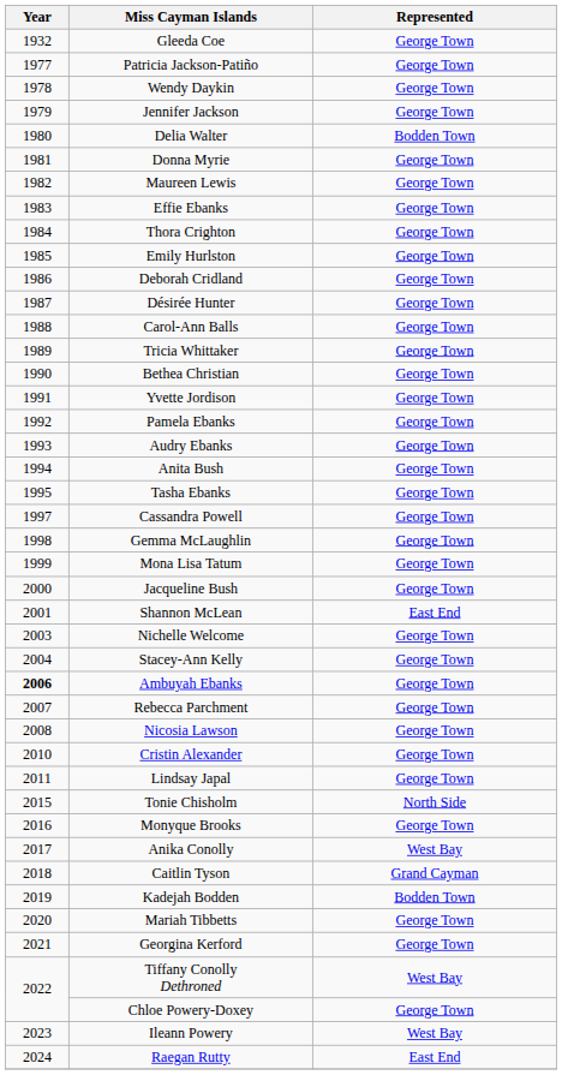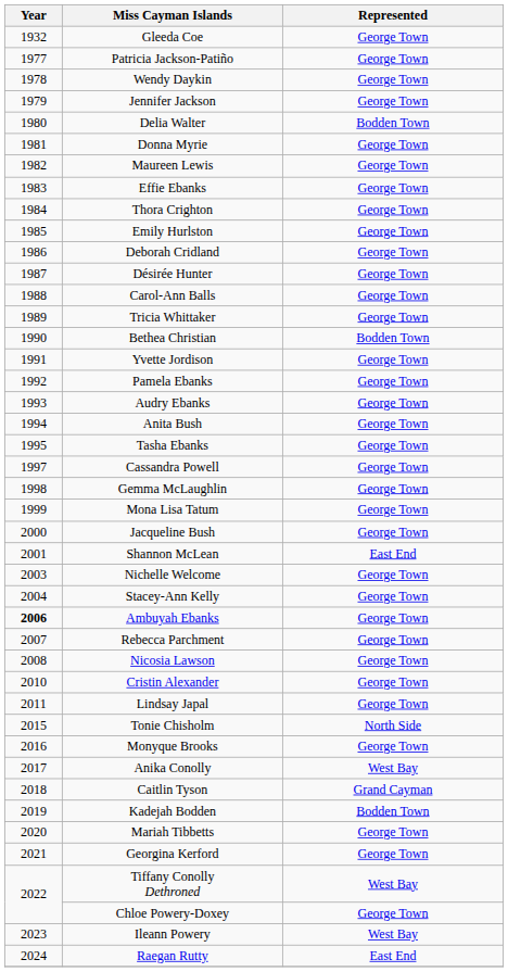 <table class="wikitable sortable" style="font-size: 95%; text-align:center">
 <tr>
 <th width="60">Year</th>
 <th width="250">Miss Cayman Islands</th>
 <th width="250">Represented</th>
 </tr>
 <tr>
 <td>1932</td>
 <td>Gleeda Coe</td>
 <td><a href='#'>George Town</a></td>
 </tr>
 <tr>
 <td>1977</td>
 <td>Patricia Jackson-Patiño</td>
 <td><a href='#'>George Town</a></td>
 </tr>
 <tr>
 <td>1978</td>
 <td>Wendy Daykin</td>
 <td><a href='#'>George Town</a></td>
 </tr>
 <tr>
 <td>1979</td>
 <td>Jennifer Jackson</td>
 <td><a href='#'>George Town</a></td>
 </tr>
 <tr>
 <td>1980</td>
 <td>Delia Walter</td>
 <td><a href='#'>Bodden Town</a></td>
 </tr>
 <tr>
 <td>1981</td>
 <td>Donna Myrie</td>
 <td><a href='#'>George Town</a></td>
 </tr>
 <tr>
 <td>1982</td>
 <td>Maureen Lewis</td>
 <td><a href='#'>George Town</a></td>
 </tr>
 <tr>
 <td>1983</td>
 <td>Effie Ebanks</td>
 <td><a href='#'>George Town</a></td>
 </tr>
 <tr>
 <td>1984</td>
 <td>Thora Crighton</td>
 <td><a href='#'>George Town</a></td>
 </tr>
 <tr>
 <td>1985</td>
 <td>Emily Hurlston</td>
 <td><a href='#'>George Town</a></td>
 </tr>
 <tr>
 <td>1986</td>
 <td>Deborah Cridland</td>
 <td><a href='#'>George Town</a></td>
 </tr>
 <tr>
 <td>1987</td>
 <td>Désirée Hunter</td>
 <td><a href='#'>George Town</a></td>
 </tr>
 <tr>
 <td>1988</td>
 <td>Carol-Ann Balls</td>
 <td><a href='#'>George Town</a></td>
 </tr>
 <tr>
 <td>1989</td>
 <td>Tricia Whittaker</td>
 <td><a href='#'>George Town</a></td>
 </tr>
 <tr>
 <td>1990</td>
 <td>Bethea Christian</td>
-<td><a href='#'>George Town</a></td>
+<td><a href='#'>Bodden Town</a></td>
 </tr>
 <tr>
 <td>1991</td>
 <td>Yvette Jordison</td>
 <td><a href='#'>George Town</a></td>
 </tr>
 <tr>
 <td>1992</td>
 <td>Pamela Ebanks</td>
 <td><a href='#'>George Town</a></td>
 </tr>
 <tr>
 <td>1993</td>
 <td>Audry Ebanks</td>
 <td><a href='#'>George Town</a></td>
 </tr>
 <tr>
 <td>1994</td>
 <td>Anita Bush</td>
 <td><a href='#'>George Town</a></td>
 </tr>
 <tr>
 <td>1995</td>
 <td>Tasha Ebanks</td>
 <td><a href='#'>George Town</a></td>
 </tr>
 <tr>
 <td>1997</td>
 <td>Cassandra Powell</td>
 <td><a href='#'>George Town</a></td>
 </tr>
 <tr>
 <td>1998</td>
 <td>Gemma McLaughlin</td>
 <td><a href='#'>George Town</a></td>
 </tr>
 <tr>
 <td>1999</td>
 <td>Mona Lisa Tatum</td>
 <td><a href='#'>George Town</a></td>
 </tr>
 <tr>
 <td>2000</td>
 <td>Jacqueline Bush</td>
 <td><a href='#'>George Town</a></td>
 </tr>
 <tr>
 <td>2001</td>
 <td>Shannon McLean</td>
 <td><a href='#'>East End</a></td>
 </tr>
 <tr>
 <td>2003</td>
 <td>Nichelle Welcome</td>
 <td><a href='#'>George Town</a></td>
 </tr>
 <tr>
 <td>2004</td>
 <td>Stacey-Ann Kelly</td>
 <td><a href='#'>George Town</a></td>
 </tr>
 <tr>
 <td><strong>2006</strong></td>
 <td><a href='#'>Ambuyah Ebanks</a></td>
 <td><a href='#'>George Town</a></td>
 </tr>
 <tr>
 <td>2007</td>
 <td>Rebecca Parchment</td>
 <td><a href='#'>George Town</a></td>
 </tr>
 <tr>
 <td>2008</td>
 <td><a href='#'>Nicosia Lawson</a></td>
 <td><a href='#'>George Town</a></td>
 </tr>
 <tr>
 <td>2010</td>
 <td><a href='#'>Cristin Alexander</a></td>
 <td><a href='#'>George Town</a></td>
 </tr>
 <tr>
 <td>2011</td>
 <td>Lindsay Japal</td>
 <td><a href='#'>George Town</a></td>
 </tr>
 <tr>
 <td>2015</td>
 <td>Tonie Chisholm</td>
 <td><a href='#'>North Side</a></td>
 </tr>
 <tr>
 <td>2016</td>
 <td>Monyque Brooks</td>
 <td><a href='#'>George Town</a></td>
 </tr>
 <tr>
 <td>2017</td>
 <td>Anika Conolly</td>
 <td><a href='#'>West Bay</a></td>
 </tr>
 <tr>
 <td>2018</td>
 <td>Caitlin Tyson</td>
 <td><a href='#'>Grand Cayman</a></td>
 </tr>
 <tr>
 <td>2019</td>
 <td>Kadejah Bodden</td>
 <td><a href='#'>Bodden Town</a></td>
 </tr>
 <tr>
 <td>2020</td>
 <td>Mariah Tibbetts</td>
 <td><a href='#'>George Town</a></td>
 </tr>
 <tr>
 <td>2021</td>
 <td>Georgina Kerford</td>
 <td><a href='#'>George Town</a></td>
 </tr>
 <tr>
 <td rowspan="2">2022</td>
 <td>Tiffany Conolly<br><em>Dethroned</em></td>
 <td><a href='#'>West Bay</a></td>
 </tr>
 <tr>
 <td>Chloe Powery-Doxey</td>
 <td><a href='#'>George Town</a></td>
 </tr>
 <tr>
 <td>2023</td>
 <td>Ileann Powery</td>
 <td><a href='#'>West Bay</a></td>
 </tr>
 <tr>
 <td>2024</td>
 <td><a href='#'>Raegan Rutty</a></td>
 <td><a href='#'>East End</a></td>
 </tr>
 <tr>
 </tr>
 </table>
